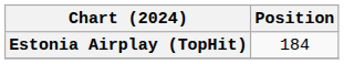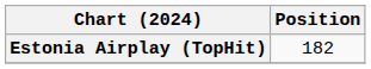 <table class="wikitable plainrowheaders" style="text-align:center">
 <tr>
 <th scope="col">Chart (2024)</th>
 <th scope="col">Position</th>
 </tr>
 <tr>
 <th scope="row">Estonia Airplay (TopHit)</th>
-<td>184</td>
+<td>182</td>
 </tr>
 <tr>
 </tr>
 </table>
